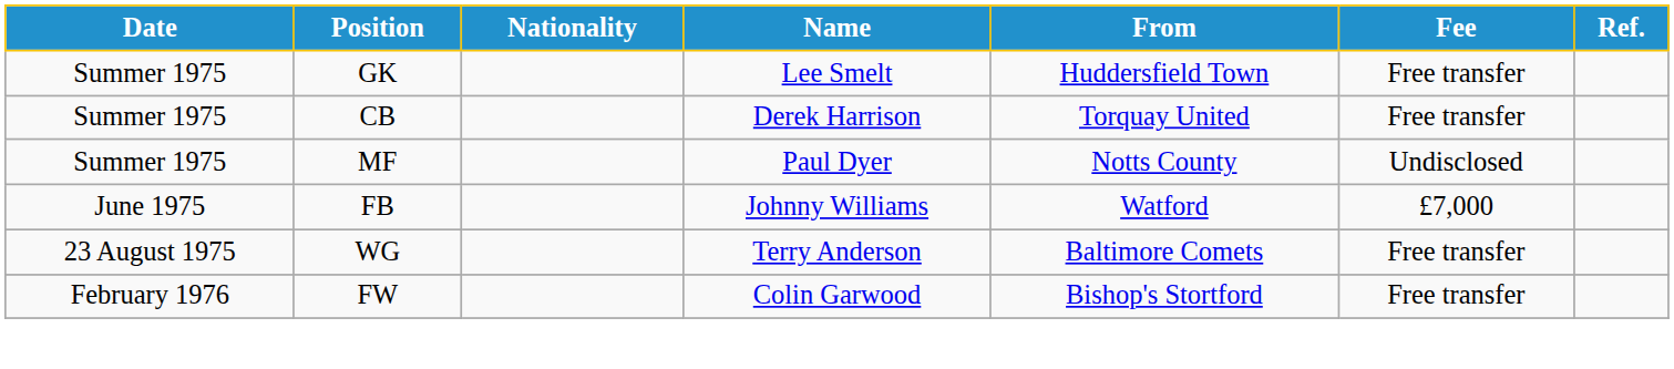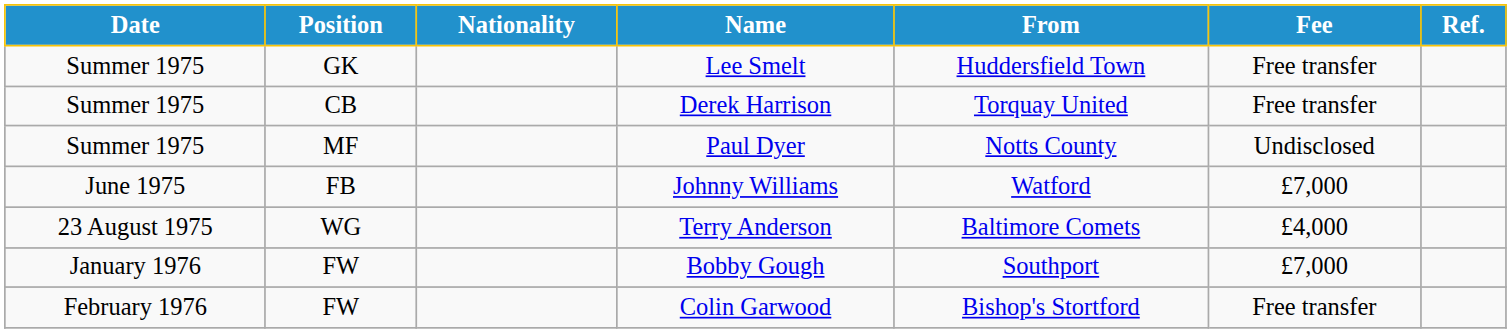 <table class="wikitable" style="text-align:center; font-size:90%; width:100%;">
 <tr>
 <th style="background:#2191CC; color:white; border:1px solid #F7C408; text-align:center;">Date</th>
 <th style="background:#2191CC; color:white; border:1px solid #F7C408; text-align:center;">Position</th>
 <th style="background:#2191CC; color:white; border:1px solid #F7C408; text-align:center;">Nationality</th>
 <th style="background:#2191CC; color:white; border:1px solid #F7C408; text-align:center;">Name</th>
 <th style="background:#2191CC; color:white; border:1px solid #F7C408; text-align:center;">From</th>
 <th style="background:#2191CC; color:white; border:1px solid #F7C408; text-align:center;">Fee</th>
 <th style="background:#2191CC; color:white; border:1px solid #F7C408; text-align:center;">Ref.</th>
 </tr>
 <tr>
 <td>Summer 1975</td>
 <td>GK</td>
 <td></td>
 <td><a href='#'>Lee Smelt</a></td>
 <td> <a href='#'>Huddersfield Town</a></td>
 <td>Free transfer</td>
 <td></td>
 </tr>
 <tr>
 <td>Summer 1975</td>
 <td>CB</td>
 <td></td>
 <td><a href='#'>Derek Harrison</a></td>
 <td> <a href='#'>Torquay United</a></td>
 <td>Free transfer</td>
 <td></td>
 </tr>
 <tr>
 <td>Summer 1975</td>
 <td>MF</td>
 <td></td>
 <td><a href='#'>Paul Dyer</a></td>
 <td> <a href='#'>Notts County</a></td>
 <td>Undisclosed</td>
 <td></td>
 </tr>
 <tr>
 <td>June 1975</td>
 <td>FB</td>
 <td></td>
 <td><a href='#'>Johnny Williams</a></td>
 <td> <a href='#'>Watford</a></td>
 <td>£7,000</td>
 <td></td>
 </tr>
 <tr>
 <td>23 August 1975</td>
 <td>WG</td>
 <td></td>
 <td><a href='#'>Terry Anderson</a></td>
 <td> <a href='#'>Baltimore Comets</a></td>
-<td>Free transfer</td>
+<td>£4,000</td>
+<td></td>
+</tr>
+<tr>
+<td>January 1976</td>
+<td>FW</td>
+<td></td>
+<td><a href='#'>Bobby Gough</a></td>
+<td> <a href='#'>Southport</a></td>
+<td>£7,000</td>
 <td></td>
 </tr>
 <tr>
 <td>February 1976</td>
 <td>FW</td>
 <td></td>
 <td><a href='#'>Colin Garwood</a></td>
 <td> <a href='#'>Bishop's Stortford</a></td>
 <td>Free transfer</td>
 <td></td>
 </tr>
 </table>
